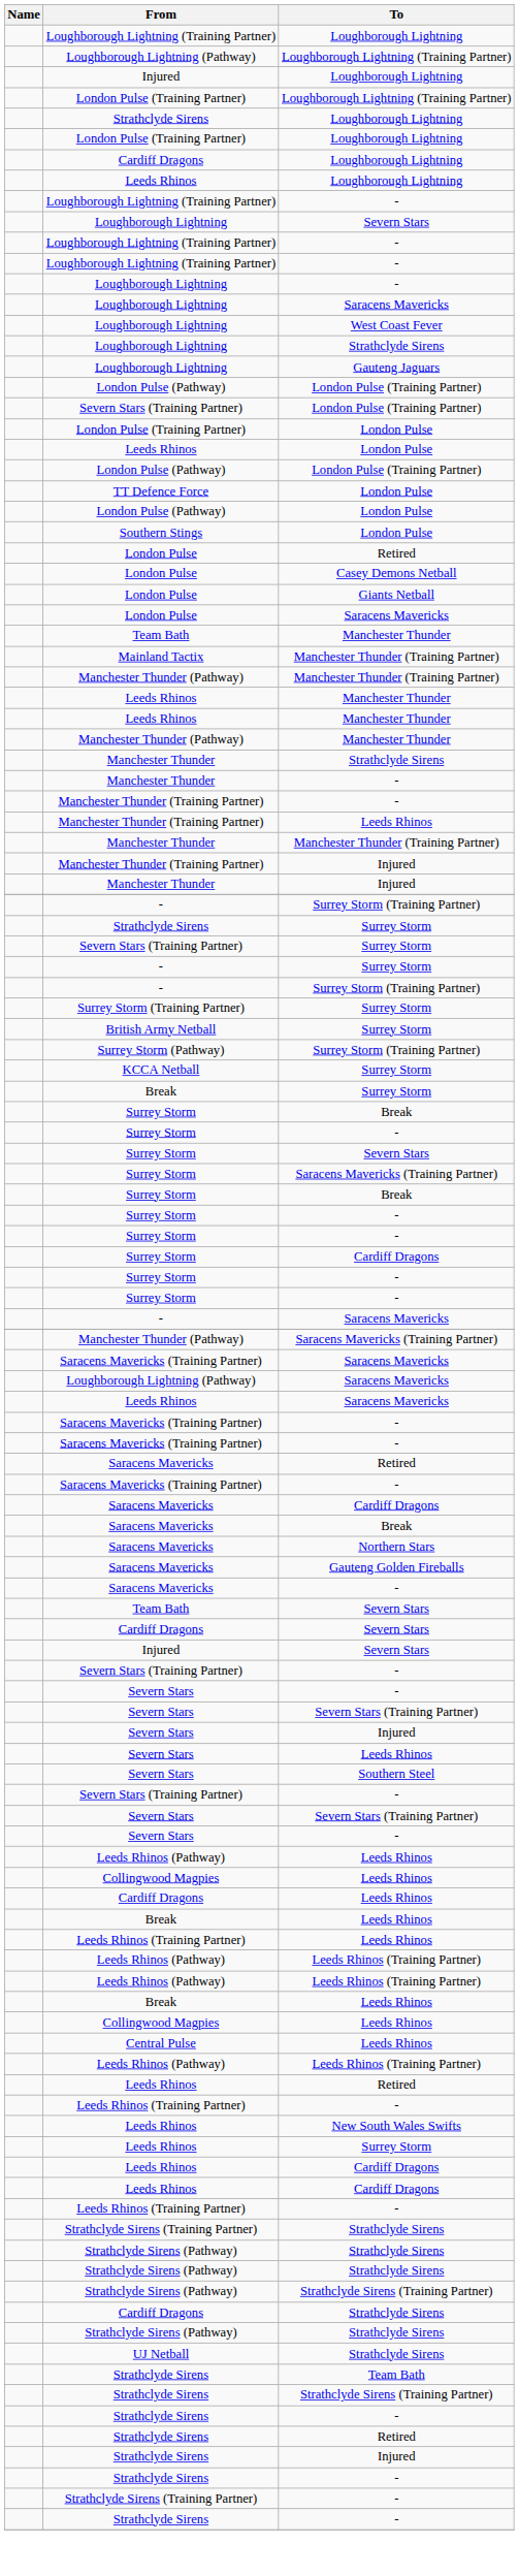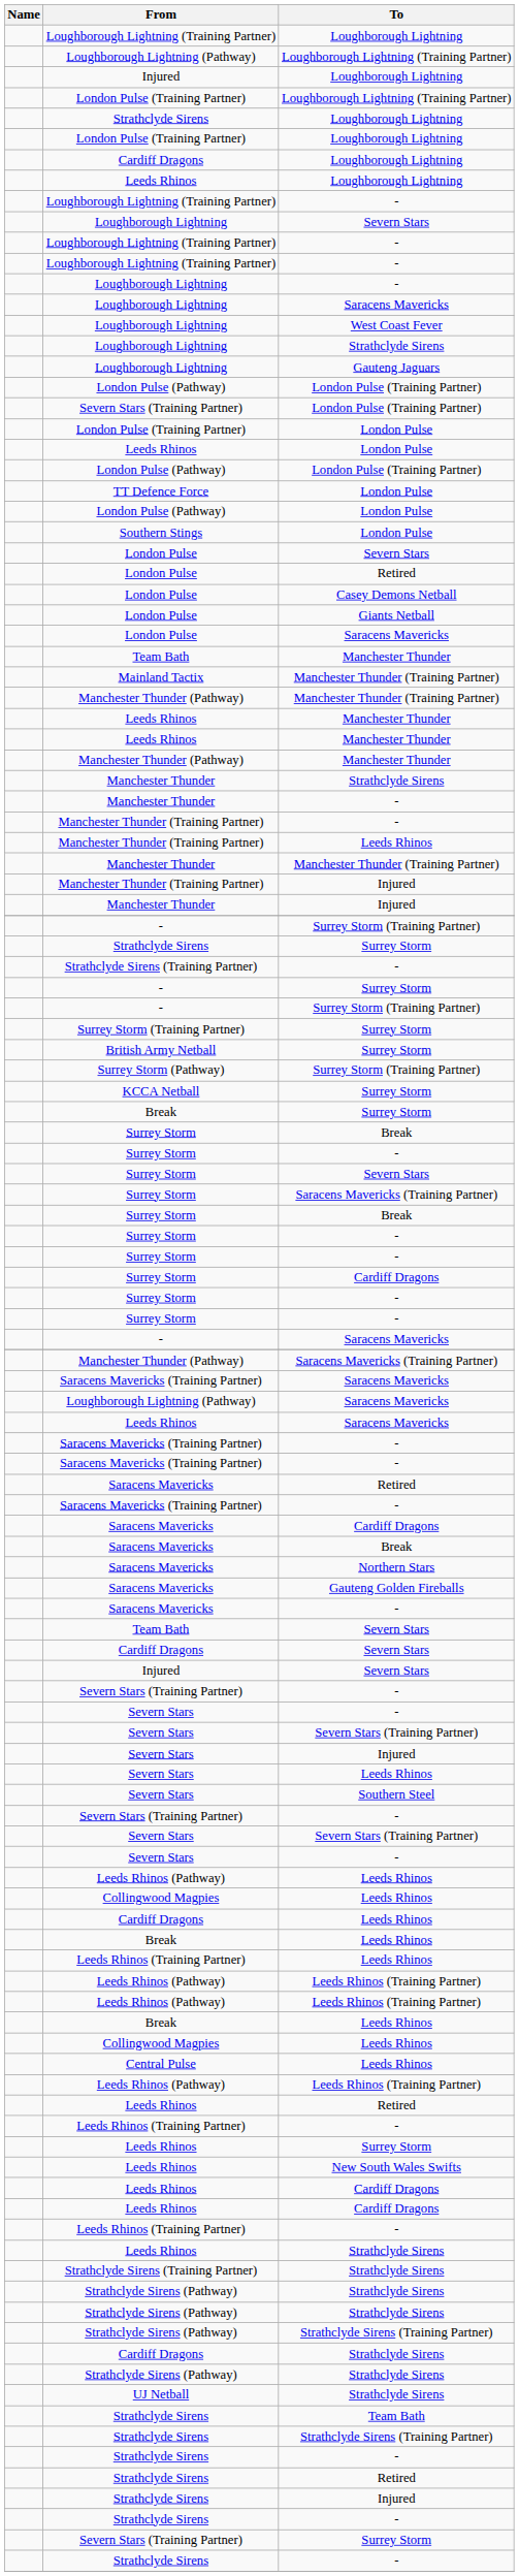 <table class="wikitable sortable alternance mw-collapsible mw-collapsed" style="text-align:center">
 <tr>
 <th scope="col">Name</th>
 <th scope="col">From</th>
 <th scope="col">To</th>
 </tr>
 <tr>
 <td align="left"></td>
 <td> <a href='#'>Loughborough Lightning</a> (Training Partner)</td>
 <td> <a href='#'>Loughborough Lightning</a></td>
 </tr>
 <tr>
 <td align="left"></td>
 <td> <a href='#'>Loughborough Lightning</a> (Pathway)</td>
 <td> <a href='#'>Loughborough Lightning</a> (Training Partner)</td>
 </tr>
 <tr>
 <td align="left"></td>
 <td> Injured</td>
 <td> <a href='#'>Loughborough Lightning</a></td>
 </tr>
 <tr>
 <td align="left"></td>
 <td> <a href='#'>London Pulse</a> (Training Partner)</td>
 <td> <a href='#'>Loughborough Lightning</a> (Training Partner)</td>
 </tr>
 <tr>
 <td align="left"></td>
 <td> <a href='#'>Strathclyde Sirens</a></td>
 <td> <a href='#'>Loughborough Lightning</a></td>
 </tr>
 <tr>
 <td align="left"></td>
 <td> <a href='#'>London Pulse</a> (Training Partner)</td>
 <td> <a href='#'>Loughborough Lightning</a></td>
 </tr>
 <tr>
 <td align="left"></td>
 <td> <a href='#'>Cardiff Dragons</a></td>
 <td> <a href='#'>Loughborough Lightning</a></td>
 </tr>
 <tr>
 <td align="left"></td>
 <td> <a href='#'>Leeds Rhinos</a></td>
 <td> <a href='#'>Loughborough Lightning</a></td>
 </tr>
 <tr>
 <td align="left"></td>
 <td> <a href='#'>Loughborough Lightning</a> (Training Partner)</td>
 <td>-</td>
 </tr>
 <tr>
 <td align="left"></td>
 <td> <a href='#'>Loughborough Lightning</a></td>
 <td> <a href='#'>Severn Stars</a></td>
 </tr>
 <tr>
 <td align="left"></td>
 <td> <a href='#'>Loughborough Lightning</a> (Training Partner)</td>
 <td>-</td>
 </tr>
 <tr>
 <td align="left"></td>
 <td> <a href='#'>Loughborough Lightning</a> (Training Partner)</td>
 <td>-</td>
 </tr>
 <tr>
 <td align="left"></td>
 <td> <a href='#'>Loughborough Lightning</a></td>
 <td>-</td>
 </tr>
 <tr>
 <td align="left"></td>
 <td> <a href='#'>Loughborough Lightning</a></td>
 <td> <a href='#'>Saracens Mavericks</a></td>
 </tr>
 <tr>
 <td align="left"></td>
 <td> <a href='#'>Loughborough Lightning</a></td>
 <td> <a href='#'>West Coast Fever</a></td>
 </tr>
 <tr>
 <td align="left"></td>
 <td> <a href='#'>Loughborough Lightning</a></td>
 <td> <a href='#'>Strathclyde Sirens</a></td>
 </tr>
 <tr>
 <td align="left"></td>
 <td> <a href='#'>Loughborough Lightning</a></td>
 <td> <a href='#'>Gauteng Jaguars</a></td>
 </tr>
 <tr>
 <td align="left"></td>
 <td> <a href='#'>London Pulse</a> (Pathway)</td>
 <td> <a href='#'>London Pulse</a> (Training Partner)</td>
 </tr>
 <tr>
 <td align="left"></td>
 <td> <a href='#'>Severn Stars</a> (Training Partner)</td>
 <td> <a href='#'>London Pulse</a> (Training Partner)</td>
 </tr>
 <tr>
 <td align="left"></td>
 <td> <a href='#'>London Pulse</a> (Training Partner)</td>
 <td> <a href='#'>London Pulse</a></td>
 </tr>
 <tr>
 <td align="left"></td>
 <td> <a href='#'>Leeds Rhinos</a></td>
 <td> <a href='#'>London Pulse</a></td>
 </tr>
 <tr>
 <td align="left"></td>
 <td> <a href='#'>London Pulse</a> (Pathway)</td>
 <td> <a href='#'>London Pulse</a> (Training Partner)</td>
 </tr>
 <tr>
 <td align="left"></td>
 <td> <a href='#'>TT Defence Force</a></td>
 <td> <a href='#'>London Pulse</a></td>
 </tr>
 <tr>
 <td align="left"></td>
 <td> <a href='#'>London Pulse</a> (Pathway)</td>
 <td> <a href='#'>London Pulse</a></td>
 </tr>
 <tr>
 <td align="left"></td>
 <td> <a href='#'>Southern Stings</a></td>
 <td> <a href='#'>London Pulse</a></td>
 </tr>
 <tr>
 <td align="left"></td>
 <td> <a href='#'>London Pulse</a></td>
+<td> <a href='#'>Severn Stars</a></td>
+</tr>
+<tr>
+<td align="left"></td>
+<td> <a href='#'>London Pulse</a></td>
 <td>Retired</td>
 </tr>
 <tr>
 <td align="left"></td>
 <td> <a href='#'>London Pulse</a></td>
 <td> <a href='#'>Casey Demons Netball</a></td>
 </tr>
 <tr>
 <td align="left"></td>
 <td> <a href='#'>London Pulse</a></td>
 <td> <a href='#'>Giants Netball</a></td>
 </tr>
 <tr>
 <td align="left"></td>
 <td> <a href='#'>London Pulse</a></td>
 <td> <a href='#'>Saracens Mavericks</a></td>
 </tr>
 <tr>
 <td align="left"></td>
 <td> <a href='#'>Team Bath</a></td>
 <td> <a href='#'>Manchester Thunder</a></td>
 </tr>
 <tr>
 <td align="left"></td>
 <td> <a href='#'>Mainland Tactix</a></td>
 <td> <a href='#'>Manchester Thunder</a> (Training Partner)</td>
 </tr>
 <tr>
 <td align="left"></td>
 <td> <a href='#'>Manchester Thunder</a> (Pathway)</td>
 <td> <a href='#'>Manchester Thunder</a> (Training Partner)</td>
 </tr>
 <tr>
 <td align="left"></td>
 <td> <a href='#'>Leeds Rhinos</a></td>
 <td> <a href='#'>Manchester Thunder</a></td>
 </tr>
 <tr>
 <td align="left"></td>
 <td> <a href='#'>Leeds Rhinos</a></td>
 <td> <a href='#'>Manchester Thunder</a></td>
 </tr>
 <tr>
 <td align="left"></td>
 <td> <a href='#'>Manchester Thunder</a> (Pathway)</td>
 <td> <a href='#'>Manchester Thunder</a></td>
 </tr>
 <tr>
 <td align="left"></td>
 <td> <a href='#'>Manchester Thunder</a></td>
 <td> <a href='#'>Strathclyde Sirens</a></td>
 </tr>
 <tr>
 <td align="left"></td>
 <td> <a href='#'>Manchester Thunder</a></td>
 <td>-</td>
 </tr>
 <tr>
 <td align="left"></td>
 <td> <a href='#'>Manchester Thunder</a> (Training Partner)</td>
 <td>-</td>
 </tr>
 <tr>
 <td align="left"></td>
 <td> <a href='#'>Manchester Thunder</a> (Training Partner)</td>
 <td> <a href='#'>Leeds Rhinos</a></td>
 </tr>
 <tr>
 <td align="left"></td>
 <td> <a href='#'>Manchester Thunder</a></td>
 <td> <a href='#'>Manchester Thunder</a> (Training Partner)</td>
 </tr>
 <tr>
 <td align="left"></td>
 <td> <a href='#'>Manchester Thunder</a> (Training Partner)</td>
 <td> Injured</td>
 </tr>
 <tr>
 <td align="left"></td>
 <td> <a href='#'>Manchester Thunder</a></td>
 <td> Injured</td>
 </tr>
 <tr>
 </tr>
 <tr>
 <td align="left"></td>
 <td>-</td>
 <td> <a href='#'>Surrey Storm</a> (Training Partner)</td>
 </tr>
 <tr>
 <td align="left"></td>
 <td> <a href='#'>Strathclyde Sirens</a></td>
 <td> <a href='#'>Surrey Storm</a></td>
 </tr>
 <tr>
 <td align="left"></td>
-<td> <a href='#'>Severn Stars</a> (Training Partner)</td>
-<td> <a href='#'>Surrey Storm</a></td>
+<td> <a href='#'>Strathclyde Sirens</a> (Training Partner)</td>
+<td>-</td>
 </tr>
 <tr>
 <td align="left"></td>
 <td>-</td>
 <td> <a href='#'>Surrey Storm</a></td>
 </tr>
 <tr>
 <td align="left"></td>
 <td>-</td>
 <td> <a href='#'>Surrey Storm</a> (Training Partner)</td>
 </tr>
 <tr>
 <td align="left"></td>
 <td> <a href='#'>Surrey Storm</a> (Training Partner)</td>
 <td> <a href='#'>Surrey Storm</a></td>
 </tr>
 <tr>
 <td align="left"></td>
 <td> <a href='#'>British Army Netball</a></td>
 <td> <a href='#'>Surrey Storm</a></td>
 </tr>
 <tr>
 <td align="left"></td>
 <td> <a href='#'>Surrey Storm</a> (Pathway)</td>
 <td> <a href='#'>Surrey Storm</a> (Training Partner)</td>
 </tr>
 <tr>
 <td align="left"></td>
 <td> <a href='#'>KCCA Netball</a></td>
 <td> <a href='#'>Surrey Storm</a></td>
 </tr>
 <tr>
 <td align="left"></td>
 <td>Break</td>
 <td> <a href='#'>Surrey Storm</a></td>
 </tr>
 <tr>
 <td align="left"></td>
 <td> <a href='#'>Surrey Storm</a></td>
 <td>Break</td>
 </tr>
 <tr>
 <td align="left"></td>
 <td> <a href='#'>Surrey Storm</a></td>
 <td>-</td>
 </tr>
 <tr>
 <td align="left"></td>
 <td> <a href='#'>Surrey Storm</a></td>
 <td> <a href='#'>Severn Stars</a></td>
 </tr>
 <tr>
 <td align="left"></td>
 <td> <a href='#'>Surrey Storm</a></td>
 <td> <a href='#'>Saracens Mavericks</a> (Training Partner)</td>
 </tr>
 <tr>
 <td align="left"></td>
 <td> <a href='#'>Surrey Storm</a></td>
 <td>Break</td>
 </tr>
 <tr>
 <td align="left"></td>
 <td> <a href='#'>Surrey Storm</a></td>
 <td>-</td>
 </tr>
 <tr>
 <td align="left"></td>
 <td> <a href='#'>Surrey Storm</a></td>
 <td>-</td>
 </tr>
 <tr>
 <td align="left"></td>
 <td> <a href='#'>Surrey Storm</a></td>
 <td> <a href='#'>Cardiff Dragons</a></td>
 </tr>
 <tr>
 <td align="left"></td>
 <td> <a href='#'>Surrey Storm</a></td>
 <td>-</td>
 </tr>
 <tr>
 <td align="left"></td>
 <td> <a href='#'>Surrey Storm</a></td>
 <td>-</td>
 </tr>
 <tr>
 <td align="left"></td>
 <td>-</td>
 <td> <a href='#'>Saracens Mavericks</a></td>
 </tr>
 <tr>
 </tr>
 <tr>
 <td align="left"></td>
 <td> <a href='#'>Manchester Thunder</a> (Pathway)</td>
 <td> <a href='#'>Saracens Mavericks</a> (Training Partner)</td>
 </tr>
 <tr>
 <td align="left"></td>
 <td> <a href='#'>Saracens Mavericks</a> (Training Partner)</td>
 <td> <a href='#'>Saracens Mavericks</a></td>
 </tr>
 <tr>
 <td align="left"></td>
 <td> <a href='#'>Loughborough Lightning</a> (Pathway)</td>
 <td> <a href='#'>Saracens Mavericks</a></td>
 </tr>
 <tr>
 <td align="left"></td>
 <td> <a href='#'>Leeds Rhinos</a></td>
 <td> <a href='#'>Saracens Mavericks</a></td>
 </tr>
 <tr>
 <td align="left"></td>
 <td> <a href='#'>Saracens Mavericks</a> (Training Partner)</td>
 <td>-</td>
 </tr>
 <tr>
 <td align="left"></td>
 <td> <a href='#'>Saracens Mavericks</a> (Training Partner)</td>
 <td>-</td>
 </tr>
 <tr>
 <td align="left"></td>
 <td> <a href='#'>Saracens Mavericks</a></td>
 <td>Retired</td>
 </tr>
 <tr>
 <td align="left"></td>
 <td> <a href='#'>Saracens Mavericks</a> (Training Partner)</td>
 <td>-</td>
 </tr>
 <tr>
 <td align="left"></td>
 <td> <a href='#'>Saracens Mavericks</a></td>
 <td> <a href='#'>Cardiff Dragons</a></td>
 </tr>
 <tr>
 <td align="left"></td>
 <td> <a href='#'>Saracens Mavericks</a></td>
 <td>Break</td>
 </tr>
 <tr>
 <td align="left"></td>
 <td> <a href='#'>Saracens Mavericks</a></td>
 <td> <a href='#'>Northern Stars</a></td>
 </tr>
 <tr>
 <td align="left"></td>
 <td> <a href='#'>Saracens Mavericks</a></td>
 <td> <a href='#'>Gauteng Golden Fireballs</a></td>
 </tr>
 <tr>
 <td align="left"></td>
 <td> <a href='#'>Saracens Mavericks</a></td>
 <td>-</td>
 </tr>
 <tr>
 <td align="left"></td>
 <td> <a href='#'>Team Bath</a></td>
 <td> <a href='#'>Severn Stars</a></td>
 </tr>
 <tr>
 <td align="left"></td>
 <td> <a href='#'>Cardiff Dragons</a></td>
 <td> <a href='#'>Severn Stars</a></td>
 </tr>
 <tr>
 <td align="left"></td>
 <td> Injured</td>
 <td> <a href='#'>Severn Stars</a></td>
 </tr>
 <tr>
 <td align="left"></td>
 <td> <a href='#'>Severn Stars</a> (Training Partner)</td>
 <td>-</td>
 </tr>
 <tr>
 <td align="left"></td>
 <td> <a href='#'>Severn Stars</a></td>
 <td>-</td>
 </tr>
 <tr>
 <td align="left"></td>
 <td> <a href='#'>Severn Stars</a></td>
 <td> <a href='#'>Severn Stars</a> (Training Partner)</td>
 </tr>
 <tr>
 <td align="left"></td>
 <td> <a href='#'>Severn Stars</a></td>
 <td> Injured</td>
 </tr>
 <tr>
 <td align="left"></td>
 <td> <a href='#'>Severn Stars</a></td>
 <td> <a href='#'>Leeds Rhinos</a></td>
 </tr>
 <tr>
 <td align="left"></td>
 <td> <a href='#'>Severn Stars</a></td>
 <td> <a href='#'>Southern Steel</a></td>
 </tr>
 <tr>
 <td align="left"></td>
 <td> <a href='#'>Severn Stars</a> (Training Partner)</td>
 <td>-</td>
 </tr>
 <tr>
 <td align="left"></td>
 <td> <a href='#'>Severn Stars</a></td>
 <td> <a href='#'>Severn Stars</a> (Training Partner)</td>
 </tr>
 <tr>
 <td align="left"></td>
 <td> <a href='#'>Severn Stars</a></td>
 <td>-</td>
 </tr>
 <tr>
 <td align="left"></td>
 <td> <a href='#'>Leeds Rhinos</a> (Pathway)</td>
 <td> <a href='#'>Leeds Rhinos</a></td>
 </tr>
 <tr>
 <td align="left"></td>
 <td> <a href='#'>Collingwood Magpies</a></td>
 <td> <a href='#'>Leeds Rhinos</a></td>
 </tr>
 <tr>
 <td align="left"></td>
 <td> <a href='#'>Cardiff Dragons</a></td>
 <td> <a href='#'>Leeds Rhinos</a></td>
 </tr>
 <tr>
 <td align="left"></td>
 <td>Break</td>
 <td> <a href='#'>Leeds Rhinos</a></td>
 </tr>
 <tr>
 <td align="left"></td>
 <td> <a href='#'>Leeds Rhinos</a> (Training Partner)</td>
 <td> <a href='#'>Leeds Rhinos</a></td>
 </tr>
 <tr>
 <td align="left"></td>
 <td> <a href='#'>Leeds Rhinos</a> (Pathway)</td>
 <td> <a href='#'>Leeds Rhinos</a> (Training Partner)</td>
 </tr>
 <tr>
 <td align="left"></td>
 <td> <a href='#'>Leeds Rhinos</a> (Pathway)</td>
 <td> <a href='#'>Leeds Rhinos</a> (Training Partner)</td>
 </tr>
 <tr>
 <td align="left"></td>
 <td>Break</td>
 <td> <a href='#'>Leeds Rhinos</a></td>
 </tr>
 <tr>
 <td align="left"></td>
 <td> <a href='#'>Collingwood Magpies</a></td>
 <td> <a href='#'>Leeds Rhinos</a></td>
 </tr>
 <tr>
 <td align="left"></td>
 <td> <a href='#'>Central Pulse</a></td>
 <td> <a href='#'>Leeds Rhinos</a></td>
 </tr>
 <tr>
 <td align="left"></td>
 <td> <a href='#'>Leeds Rhinos</a> (Pathway)</td>
 <td> <a href='#'>Leeds Rhinos</a> (Training Partner)</td>
 </tr>
 <tr>
 <td align="left"></td>
 <td> <a href='#'>Leeds Rhinos</a></td>
 <td>Retired</td>
 </tr>
 <tr>
 <td align="left"></td>
 <td> <a href='#'>Leeds Rhinos</a> (Training Partner)</td>
 <td>-</td>
 </tr>
 <tr>
 <td align="left"></td>
 <td> <a href='#'>Leeds Rhinos</a></td>
-<td> <a href='#'>New South Wales Swifts</a></td>
+<td> <a href='#'>Surrey Storm</a></td>
 </tr>
 <tr>
 <td align="left"></td>
 <td> <a href='#'>Leeds Rhinos</a></td>
-<td> <a href='#'>Surrey Storm</a></td>
+<td> <a href='#'>New South Wales Swifts</a></td>
 </tr>
 <tr>
 <td align="left"></td>
 <td> <a href='#'>Leeds Rhinos</a></td>
 <td> <a href='#'>Cardiff Dragons</a></td>
 </tr>
 <tr>
 <td align="left"></td>
 <td> <a href='#'>Leeds Rhinos</a></td>
 <td> <a href='#'>Cardiff Dragons</a></td>
 </tr>
 <tr>
 <td align="left"></td>
 <td> <a href='#'>Leeds Rhinos</a> (Training Partner)</td>
 <td>-</td>
+</tr>
+<tr>
+<td align="left"></td>
+<td> <a href='#'>Leeds Rhinos</a></td>
+<td> <a href='#'>Strathclyde Sirens</a></td>
 </tr>
 <tr>
 <td align="left"></td>
 <td> <a href='#'>Strathclyde Sirens</a> (Training Partner)</td>
 <td> <a href='#'>Strathclyde Sirens</a></td>
 </tr>
 <tr>
 <td align="left"></td>
 <td> <a href='#'>Strathclyde Sirens</a> (Pathway)</td>
 <td> <a href='#'>Strathclyde Sirens</a></td>
 </tr>
 <tr>
 <td align="left"></td>
 <td> <a href='#'>Strathclyde Sirens</a> (Pathway)</td>
 <td> <a href='#'>Strathclyde Sirens</a></td>
 </tr>
 <tr>
 <td align="left"></td>
 <td> <a href='#'>Strathclyde Sirens</a> (Pathway)</td>
 <td> <a href='#'>Strathclyde Sirens</a> (Training Partner)</td>
 </tr>
 <tr>
 <td align="left"></td>
 <td> <a href='#'>Cardiff Dragons</a></td>
 <td> <a href='#'>Strathclyde Sirens</a></td>
 </tr>
 <tr>
 <td align="left"></td>
 <td> <a href='#'>Strathclyde Sirens</a> (Pathway)</td>
 <td> <a href='#'>Strathclyde Sirens</a></td>
 </tr>
 <tr>
 <td align="left"></td>
 <td> <a href='#'>UJ Netball</a></td>
 <td> <a href='#'>Strathclyde Sirens</a></td>
 </tr>
 <tr>
 <td align="left"></td>
 <td> <a href='#'>Strathclyde Sirens</a></td>
 <td> <a href='#'>Team Bath</a></td>
 </tr>
 <tr>
 <td align="left"></td>
 <td> <a href='#'>Strathclyde Sirens</a></td>
 <td> <a href='#'>Strathclyde Sirens</a> (Training Partner)</td>
 </tr>
 <tr>
 <td align="left"></td>
 <td> <a href='#'>Strathclyde Sirens</a></td>
 <td>-</td>
 </tr>
 <tr>
 <td align="left"></td>
 <td> <a href='#'>Strathclyde Sirens</a></td>
 <td>Retired</td>
 </tr>
 <tr>
 <td align="left"></td>
 <td> <a href='#'>Strathclyde Sirens</a></td>
 <td> Injured</td>
 </tr>
 <tr>
 <td align="left"></td>
 <td> <a href='#'>Strathclyde Sirens</a></td>
 <td>-</td>
 </tr>
 <tr>
 <td align="left"></td>
-<td> <a href='#'>Strathclyde Sirens</a> (Training Partner)</td>
-<td>-</td>
+<td> <a href='#'>Severn Stars</a> (Training Partner)</td>
+<td> <a href='#'>Surrey Storm</a></td>
 </tr>
 <tr>
 <td align="left"></td>
 <td> <a href='#'>Strathclyde Sirens</a></td>
 <td>-</td>
 </tr>
 <tr>
 </tr>
 </table>
